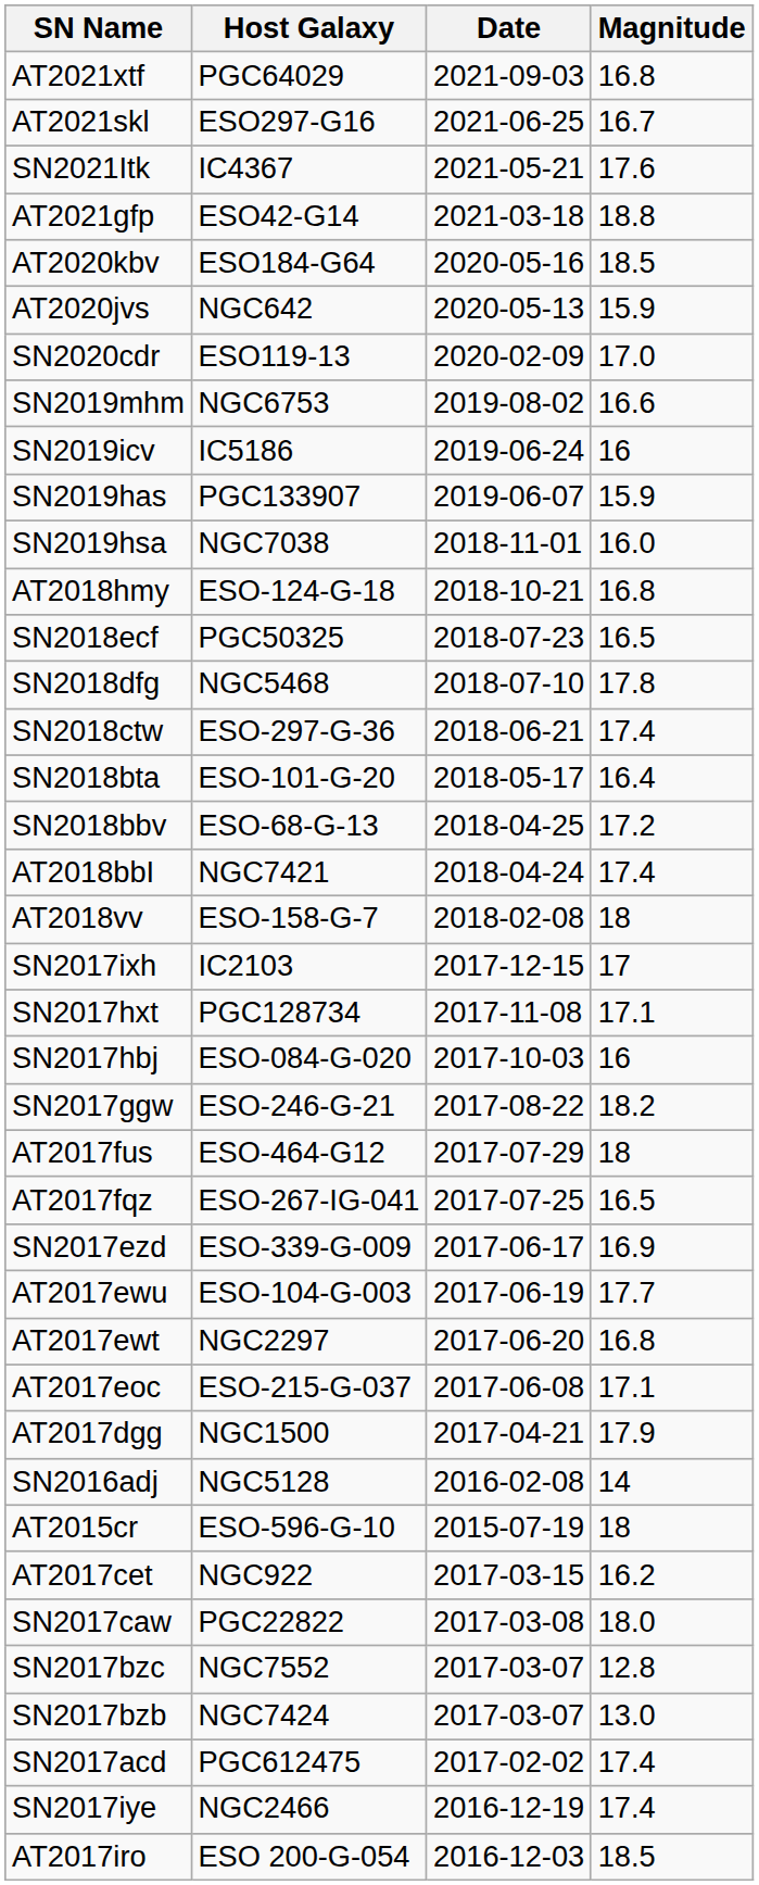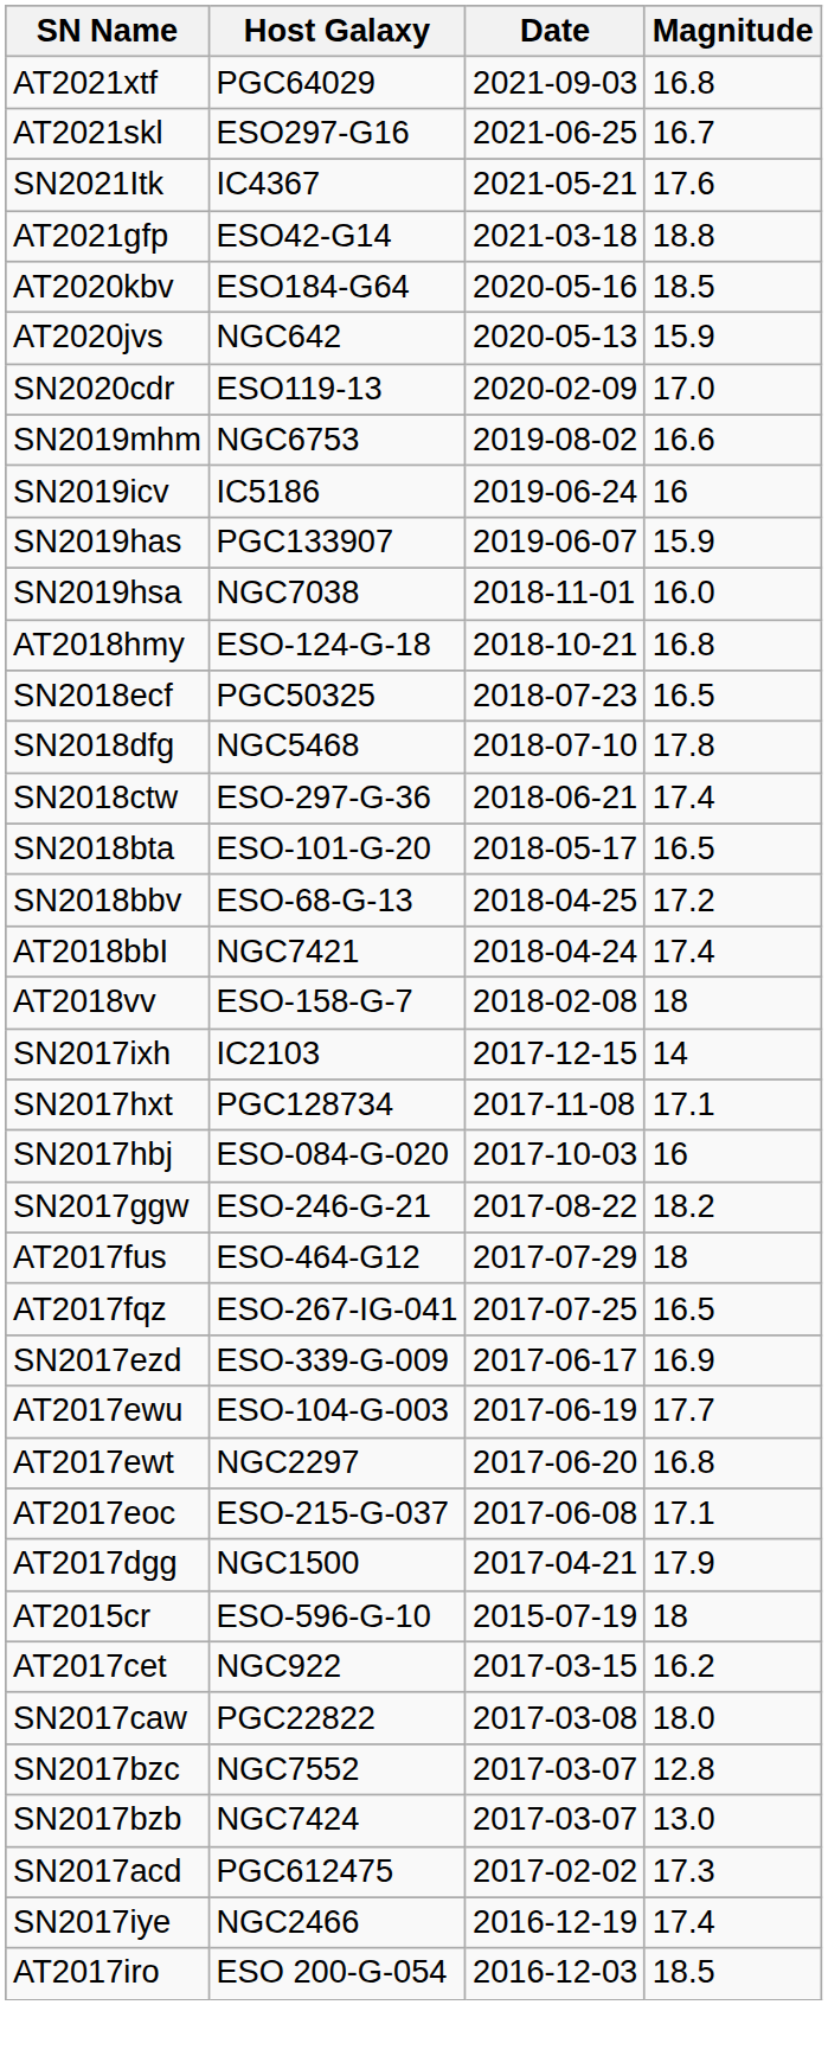 <table class="wikitable">
 <tr>
 <th>SN Name</th>
 <th>Host Galaxy</th>
 <th>Date</th>
 <th>Magnitude</th>
 </tr>
 <tr>
 <td>AT2021xtf</td>
 <td>PGC64029</td>
 <td>2021-09-03</td>
 <td>16.8</td>
 </tr>
 <tr>
 <td>AT2021skl</td>
 <td>ESO297-G16</td>
 <td>2021-06-25</td>
 <td>16.7</td>
 </tr>
 <tr>
 <td>SN2021Itk</td>
 <td>IC4367</td>
 <td>2021-05-21</td>
 <td>17.6</td>
 </tr>
 <tr>
 <td>AT2021gfp</td>
 <td>ESO42-G14</td>
 <td>2021-03-18</td>
 <td>18.8</td>
 </tr>
 <tr>
 <td>AT2020kbv</td>
 <td>ESO184-G64</td>
 <td>2020-05-16</td>
 <td>18.5</td>
 </tr>
 <tr>
 <td>AT2020jvs</td>
 <td>NGC642</td>
 <td>2020-05-13</td>
 <td>15.9</td>
 </tr>
 <tr>
 <td>SN2020cdr</td>
 <td>ESO119-13</td>
 <td>2020-02-09</td>
 <td>17.0</td>
 </tr>
 <tr>
 <td>SN2019mhm</td>
 <td>NGC6753</td>
 <td>2019-08-02</td>
 <td>16.6</td>
 </tr>
 <tr>
 <td>SN2019icv</td>
 <td>IC5186</td>
 <td>2019-06-24</td>
 <td>16</td>
 </tr>
 <tr>
 <td>SN2019has</td>
 <td>PGC133907</td>
 <td>2019-06-07</td>
 <td>15.9</td>
 </tr>
 <tr>
 <td>SN2019hsa</td>
 <td>NGC7038</td>
 <td>2018-11-01</td>
 <td>16.0</td>
 </tr>
 <tr>
 <td>AT2018hmy</td>
 <td>ESO-124-G-18</td>
 <td>2018-10-21</td>
 <td>16.8</td>
 </tr>
 <tr>
 <td>SN2018ecf</td>
 <td>PGC50325</td>
 <td>2018-07-23</td>
 <td>16.5</td>
 </tr>
 <tr>
 <td>SN2018dfg</td>
 <td>NGC5468</td>
 <td>2018-07-10</td>
 <td>17.8</td>
 </tr>
 <tr>
 <td>SN2018ctw</td>
 <td>ESO-297-G-36</td>
 <td>2018-06-21</td>
 <td>17.4</td>
 </tr>
 <tr>
 <td>SN2018bta</td>
 <td>ESO-101-G-20</td>
 <td>2018-05-17</td>
-<td>16.4</td>
+<td>16.5</td>
 </tr>
 <tr>
 <td>SN2018bbv</td>
 <td>ESO-68-G-13</td>
 <td>2018-04-25</td>
 <td>17.2</td>
 </tr>
 <tr>
 <td>AT2018bbI</td>
 <td>NGC7421</td>
 <td>2018-04-24</td>
 <td>17.4</td>
 </tr>
 <tr>
 <td>AT2018vv</td>
 <td>ESO-158-G-7</td>
 <td>2018-02-08</td>
 <td>18</td>
 </tr>
 <tr>
 <td>SN2017ixh</td>
 <td>IC2103</td>
 <td>2017-12-15</td>
-<td>17</td>
+<td>14</td>
 </tr>
 <tr>
 <td>SN2017hxt</td>
 <td>PGC128734</td>
 <td>2017-11-08</td>
 <td>17.1</td>
 </tr>
 <tr>
 <td>SN2017hbj</td>
 <td>ESO-084-G-020</td>
 <td>2017-10-03</td>
 <td>16</td>
 </tr>
 <tr>
 <td>SN2017ggw</td>
 <td>ESO-246-G-21</td>
 <td>2017-08-22</td>
 <td>18.2</td>
 </tr>
 <tr>
 <td>AT2017fus</td>
 <td>ESO-464-G12</td>
 <td>2017-07-29</td>
 <td>18</td>
 </tr>
 <tr>
 <td>AT2017fqz</td>
 <td>ESO-267-IG-041</td>
 <td>2017-07-25</td>
 <td>16.5</td>
 </tr>
 <tr>
 <td>SN2017ezd</td>
 <td>ESO-339-G-009</td>
 <td>2017-06-17</td>
 <td>16.9</td>
 </tr>
 <tr>
 <td>AT2017ewu</td>
 <td>ESO-104-G-003</td>
 <td>2017-06-19</td>
 <td>17.7</td>
 </tr>
 <tr>
 <td>AT2017ewt</td>
 <td>NGC2297</td>
 <td>2017-06-20</td>
 <td>16.8</td>
 </tr>
 <tr>
 <td>AT2017eoc</td>
 <td>ESO-215-G-037</td>
 <td>2017-06-08</td>
 <td>17.1</td>
 </tr>
 <tr>
 <td>AT2017dgg</td>
 <td>NGC1500</td>
 <td>2017-04-21</td>
 <td>17.9</td>
 </tr>
 <tr>
-<td>SN2016adj</td>
-<td>NGC5128</td>
-<td>2016-02-08</td>
-<td>14</td>
-</tr>
-<tr>
 <td>AT2015cr</td>
 <td>ESO-596-G-10</td>
 <td>2015-07-19</td>
 <td>18</td>
 </tr>
 <tr>
 <td>AT2017cet</td>
 <td>NGC922</td>
 <td>2017-03-15</td>
 <td>16.2</td>
 </tr>
 <tr>
 <td>SN2017caw</td>
 <td>PGC22822</td>
 <td>2017-03-08</td>
 <td>18.0</td>
 </tr>
 <tr>
 <td>SN2017bzc</td>
 <td>NGC7552</td>
 <td>2017-03-07</td>
 <td>12.8</td>
 </tr>
 <tr>
 <td>SN2017bzb</td>
 <td>NGC7424</td>
 <td>2017-03-07</td>
 <td>13.0</td>
 </tr>
 <tr>
 <td>SN2017acd</td>
 <td>PGC612475</td>
 <td>2017-02-02</td>
-<td>17.4</td>
+<td>17.3</td>
 </tr>
 <tr>
 <td>SN2017iye</td>
 <td>NGC2466</td>
 <td>2016-12-19</td>
 <td>17.4</td>
 </tr>
 <tr>
 <td>AT2017iro</td>
 <td>ESO 200-G-054</td>
 <td>2016-12-03</td>
 <td>18.5</td>
 </tr>
 </table>
